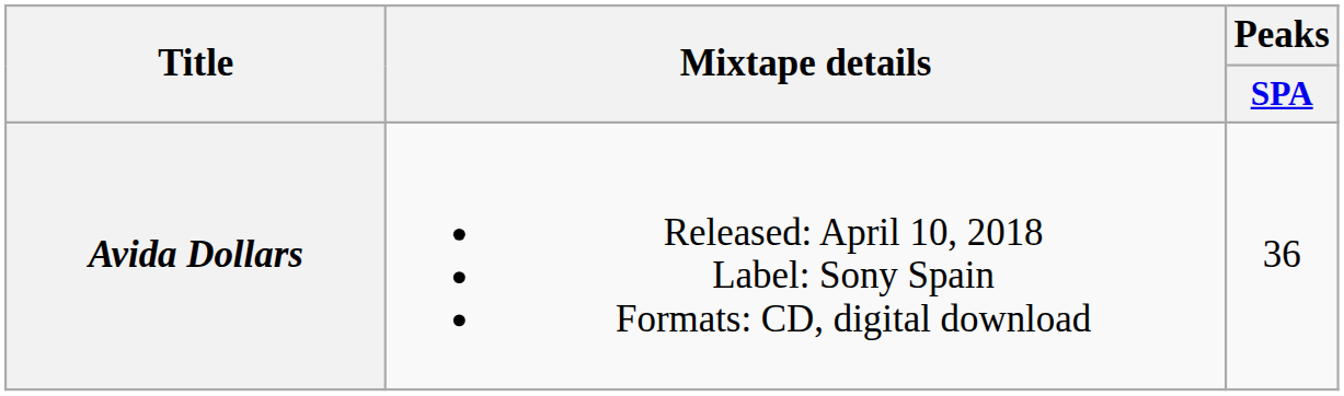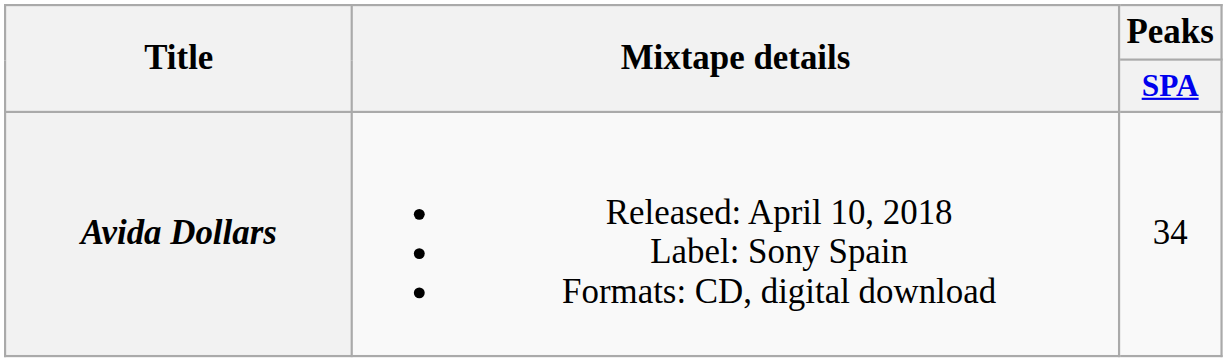 <table class="wikitable plainrowheaders" style="text-align:center;">
 <tr>
 <th scope="col" rowspan="2" style="width:9.5em;">Title</th>
 <th scope="col" rowspan="2" style="width:21.5em;">Mixtape details</th>
 <th scope="col" colspan="1">Peaks</th>
 </tr>
 <tr>
 <th scope="col" style="width:2.8em;font-size:90%;"><a href='#'>SPA</a><br></th>
 </tr>
 <tr>
 <th scope="row"><em>Avida Dollars</em></th>
 <td><br><ul><li>Released: April 10, 2018</li><li>Label: Sony Spain</li><li>Formats: CD, digital download</li></ul></td>
-<td>36</td>
+<td>34</td>
 </tr>
 </table>
